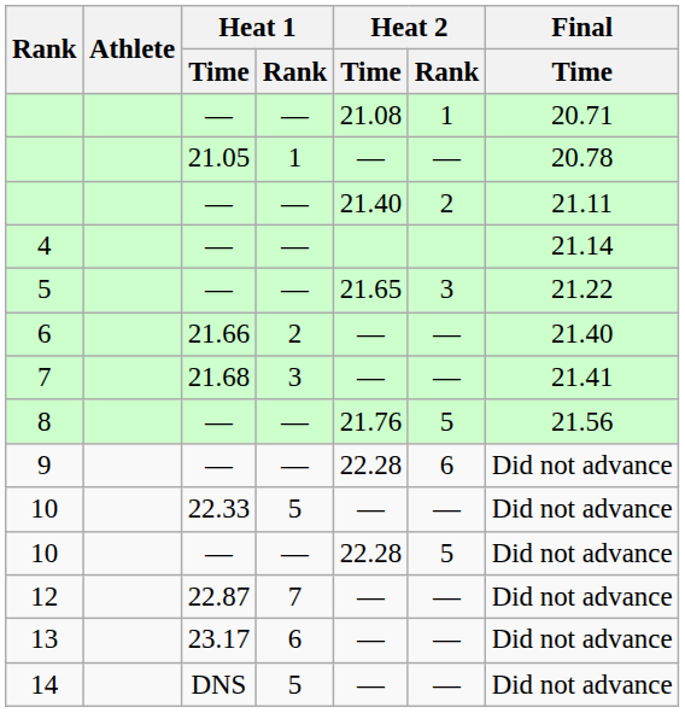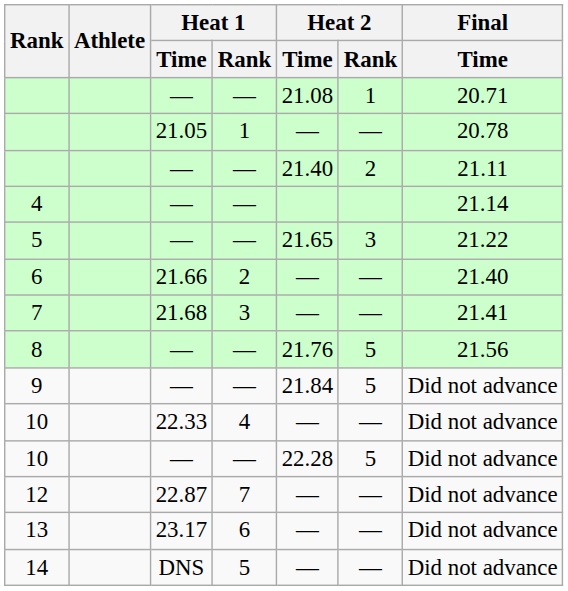 <table class="wikitable sortable"  style="text-align:center">
 <tr>
 <th rowspan="2" data-sort-type=number>Rank</th>
 <th rowspan="2">Athlete</th>
 <th colspan="2">Heat 1</th>
 <th colspan="2">Heat 2</th>
 <th colspan="1">Final</th>
 </tr>
 <tr>
 <th>Time</th>
 <th>Rank</th>
 <th>Time</th>
 <th>Rank</th>
 <th>Time</th>
 </tr>
 <tr bgcolor=ccffcc>
 <td></td>
 <td align="left"></td>
 <td>—</td>
 <td>—</td>
 <td>21.08</td>
 <td>1</td>
 <td>20.71</td>
 </tr>
 <tr bgcolor=ccffcc>
 <td></td>
 <td align="left"></td>
 <td>21.05</td>
 <td>1</td>
 <td>—</td>
 <td>—</td>
 <td>20.78</td>
 </tr>
 <tr bgcolor=ccffcc>
 <td></td>
 <td align="left"></td>
 <td>—</td>
 <td>—</td>
 <td>21.40</td>
 <td>2</td>
 <td>21.11</td>
 </tr>
 <tr bgcolor=ccffcc>
 <td>4</td>
 <td align="left"></td>
 <td>—</td>
 <td>—</td>
 <td></td>
 <td></td>
 <td>21.14</td>
 </tr>
 <tr bgcolor=ccffcc>
 <td>5</td>
 <td align="left"></td>
 <td>—</td>
 <td>—</td>
 <td>21.65</td>
 <td>3</td>
 <td>21.22</td>
 </tr>
 <tr bgcolor=ccffcc>
 <td>6</td>
 <td align="left"></td>
 <td>21.66</td>
 <td>2</td>
 <td>—</td>
 <td>—</td>
 <td>21.40</td>
 </tr>
 <tr bgcolor=ccffcc>
 <td>7</td>
 <td align="left"></td>
 <td>21.68</td>
 <td>3</td>
 <td>—</td>
 <td>—</td>
 <td>21.41</td>
 </tr>
 <tr bgcolor=ccffcc>
 <td>8</td>
 <td align="left"></td>
 <td>—</td>
 <td>—</td>
 <td>21.76</td>
 <td>5</td>
 <td>21.56</td>
 </tr>
 <tr>
 <td>9</td>
 <td align="left"></td>
 <td>—</td>
 <td>—</td>
-<td>22.28</td>
-<td>6</td>
+<td>21.84</td>
+<td>5</td>
 <td colspan="1">Did not advance</td>
 </tr>
 <tr>
 <td>10</td>
 <td align="left"></td>
 <td>22.33</td>
-<td>5</td>
+<td>4</td>
 <td>—</td>
 <td>—</td>
 <td colspan="1">Did not advance</td>
 </tr>
 <tr>
 <td>10</td>
 <td align="left"></td>
 <td>—</td>
 <td>—</td>
 <td>22.28</td>
 <td>5</td>
 <td colspan="1">Did not advance</td>
 </tr>
 <tr>
 <td>12</td>
 <td align="left"></td>
 <td>22.87</td>
 <td>7</td>
 <td>—</td>
 <td>—</td>
 <td colspan="1">Did not advance</td>
 </tr>
 <tr>
 <td>13</td>
 <td align="left"></td>
 <td>23.17</td>
 <td>6</td>
 <td>—</td>
 <td>—</td>
 <td colspan="1">Did not advance</td>
 </tr>
 <tr>
 <td>14</td>
 <td align="left"></td>
 <td>DNS</td>
 <td>5</td>
 <td>—</td>
 <td>—</td>
 <td colspan="1">Did not advance</td>
 </tr>
 </table>
